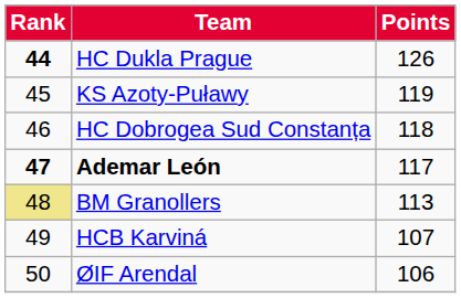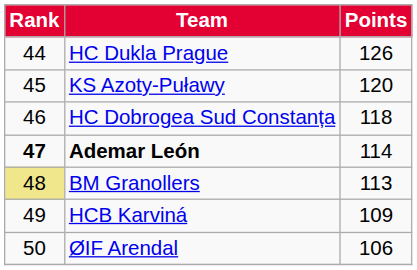 <table class="wikitable" style="text-align: center;">
 <tr>
 <th style="color:#FFFFFF; background:#E30032">Rank</th>
 <th style="color:#FFFFFF; background:#E30032">Team</th>
 <th style="color:#FFFFFF; background:#E30032">Points</th>
 </tr>
 <tr>
-<td><strong>44</strong></td>
+<td>44</td>
 <td align=left> <a href='#'>HC Dukla Prague</a></td>
 <td>126</td>
 </tr>
 <tr>
 <td>45</td>
 <td align=left> <a href='#'>KS Azoty-Puławy</a></td>
-<td>119</td>
+<td>120</td>
 </tr>
 <tr>
 <td>46</td>
 <td align=left> <a href='#'>HC Dobrogea Sud Constanța</a></td>
 <td>118</td>
 </tr>
 <tr>
 <td><strong>47</strong></td>
 <td align=left> <strong>Ademar León</strong></td>
-<td>117</td>
+<td>114</td>
 </tr>
 <tr>
 <td style="background: khaki;">48</td>
 <td align=left> <a href='#'>BM Granollers</a></td>
 <td>113</td>
 </tr>
 <tr>
 <td>49</td>
 <td align=left> <a href='#'>HCB Karviná</a></td>
-<td>107</td>
+<td>109</td>
 </tr>
 <tr>
 <td>50</td>
 <td align=left> <a href='#'>ØIF Arendal</a></td>
 <td>106</td>
 </tr>
 <tr>
 </tr>
 </table>
